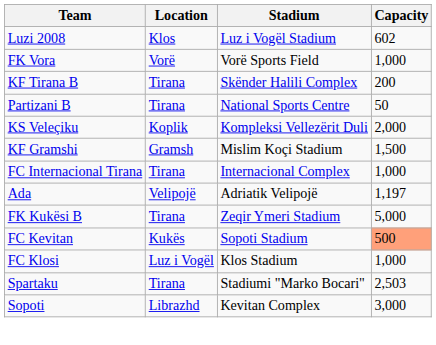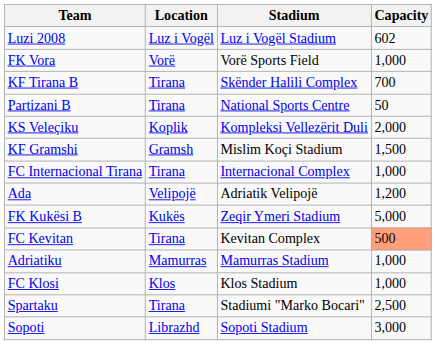 <table class="wikitable sortable">
 <tr>
 <th>Team</th>
 <th>Location</th>
 <th>Stadium</th>
 <th>Capacity</th>
 </tr>
 <tr>
 <td><a href='#'>Luzi 2008</a></td>
-<td><a href='#'>Klos</a></td>
+<td><a href='#'>Luz i Vogël</a></td>
 <td><a href='#'>Luz i Vogël Stadium</a></td>
 <td>602</td>
 </tr>
 <tr>
 <td><a href='#'>FK Vora</a></td>
 <td><a href='#'>Vorë</a></td>
 <td>Vorë Sports Field</td>
 <td>1,000</td>
 </tr>
 <tr>
 <td><a href='#'>KF Tirana B</a></td>
 <td><a href='#'>Tirana</a></td>
 <td><a href='#'>Skënder Halili Complex</a></td>
-<td>200</td>
+<td>700</td>
 </tr>
 <tr>
 <td><a href='#'>Partizani B</a></td>
 <td><a href='#'>Tirana</a></td>
 <td><a href='#'>National Sports Centre</a></td>
 <td>50</td>
 </tr>
 <tr>
 <td><a href='#'>KS Veleçiku</a></td>
 <td><a href='#'>Koplik</a></td>
 <td><a href='#'>Kompleksi Vellezërit Duli</a></td>
 <td>2,000</td>
 </tr>
 <tr>
 <td><a href='#'>KF Gramshi</a></td>
 <td><a href='#'>Gramsh</a></td>
 <td>Mislim Koçi Stadium</td>
 <td>1,500</td>
 </tr>
 <tr>
 <td><a href='#'>FC Internacional Tirana</a></td>
 <td><a href='#'>Tirana</a></td>
 <td><a href='#'>Internacional Complex</a></td>
 <td>1,000</td>
 </tr>
 <tr>
 <td><a href='#'>Ada</a></td>
 <td><a href='#'>Velipojë</a></td>
 <td>Adriatik Velipojë</td>
-<td>1,197</td>
+<td>1,200</td>
 </tr>
 <tr>
 <td><a href='#'>FK Kukësi B</a></td>
-<td><a href='#'>Tirana</a></td>
+<td><a href='#'>Kukës</a></td>
 <td><a href='#'>Zeqir Ymeri Stadium</a></td>
 <td>5,000</td>
 </tr>
 <tr>
 <td><a href='#'>FC Kevitan</a></td>
-<td><a href='#'>Kukës</a></td>
-<td><a href='#'>Sopoti Stadium</a></td>
+<td><a href='#'>Tirana</a></td>
+<td>Kevitan Complex</td>
 <td style="background: lightsalmon;">500</td>
 </tr>
 <tr>
+<td><a href='#'>Adriatiku</a></td>
+<td><a href='#'>Mamurras</a></td>
+<td><a href='#'>Mamurras Stadium</a></td>
+<td>1,000</td>
+</tr>
+<tr>
 <td><a href='#'>FC Klosi</a></td>
-<td><a href='#'>Luz i Vogël</a></td>
+<td><a href='#'>Klos</a></td>
 <td>Klos Stadium</td>
 <td>1,000</td>
 </tr>
 <tr>
 <td><a href='#'>Spartaku</a></td>
 <td><a href='#'>Tirana</a></td>
 <td>Stadiumi "Marko Bocari"</td>
-<td>2,503</td>
+<td>2,500</td>
 </tr>
 <tr>
 <td><a href='#'>Sopoti</a></td>
 <td><a href='#'>Librazhd</a></td>
-<td>Kevitan Complex</td>
+<td><a href='#'>Sopoti Stadium</a></td>
 <td>3,000</td>
 </tr>
 </table>
